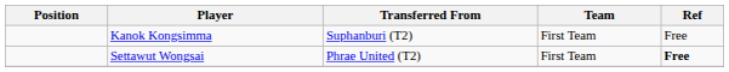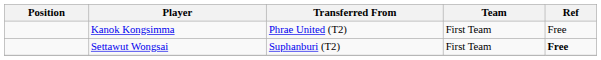 <table class="wikitable sortable" style="width:70%; text-align:center; font-size:100%; text-align:left;">
 <tr>
 <th>Position</th>
 <th>Player</th>
 <th>Transferred From</th>
 <th>Team</th>
 <th>Ref</th>
 </tr>
 <tr>
 <td></td>
 <td> <a href='#'>Kanok Kongsimma</a></td>
-<td> <a href='#'>Suphanburi</a>  (T2)</td>
+<td> <a href='#'>Phrae United</a>  (T2)</td>
 <td>First Team</td>
 <td>Free</td>
 </tr>
 <tr>
 <td></td>
 <td> <a href='#'>Settawut Wongsai</a></td>
-<td> <a href='#'>Phrae United</a>  (T2)</td>
+<td> <a href='#'>Suphanburi</a>  (T2)</td>
 <td>First Team</td>
 <td><strong>Free </strong></td>
 </tr>
 <tr>
 </tr>
 </table>
